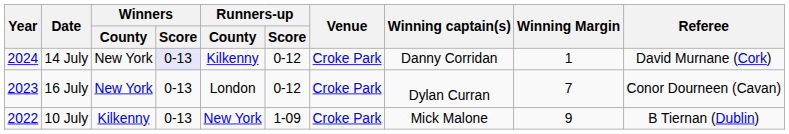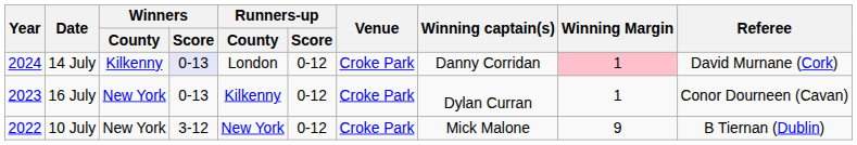 <table class="sortable wikitable" style="text-align:center">
 <tr>
 <th rowspan="2">Year</th>
 <th rowspan="2">Date</th>
 <th colspan="2">Winners</th>
 <th colspan="2">Runners-up</th>
 <th rowspan="2">Venue</th>
 <th rowspan="2">Winning captain(s)</th>
 <th rowspan="2">Winning Margin</th>
 <th rowspan="2">Referee</th>
 </tr>
 <tr>
 <th>County</th>
 <th scope="col">Score</th>
 <th>County</th>
 <th scope="col">Score</th>
 </tr>
 <tr>
 <td><a href='#'>2024</a></td>
 <td>14 July</td>
-<td>New York</td>
+<td><a href='#'>Kilkenny</a></td>
 <td style="background: lavender;">0-13</td>
-<td><a href='#'>Kilkenny</a></td>
+<td>London</td>
 <td>0-12</td>
 <td><a href='#'>Croke Park</a></td>
 <td>Danny Corridan</td>
-<td>1</td>
+<td style="background: pink;">1</td>
 <td>David Murnane (<a href='#'>Cork</a>)</td>
 </tr>
 <tr>
 <td><a href='#'>2023</a></td>
 <td>16 July</td>
 <td><a href='#'>New York</a></td>
 <td>0-13</td>
-<td>London</td>
+<td><a href='#'>Kilkenny</a></td>
 <td>0-12</td>
 <td><a href='#'>Croke Park</a></td>
 <td><br>Dylan Curran</td>
-<td>7</td>
+<td>1</td>
 <td>Conor Dourneen (Cavan)</td>
 </tr>
 <tr>
 <td><a href='#'>2022</a></td>
 <td>10 July</td>
-<td><a href='#'>Kilkenny</a></td>
-<td>0-13</td>
+<td>New York</td>
+<td>3-12</td>
 <td><a href='#'>New York</a></td>
-<td>1-09</td>
+<td>0-12</td>
 <td><a href='#'>Croke Park</a></td>
 <td>Mick Malone</td>
 <td>9</td>
 <td>B Tiernan (<a href='#'>Dublin</a>)</td>
 </tr>
 </table>
